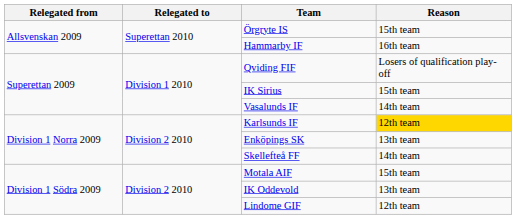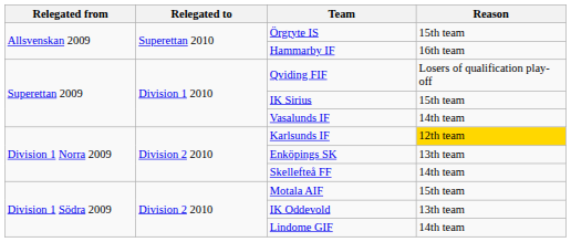 <table class="wikitable" style="text-align: left;">
 <tr>
 <th style="width: 175px;">Relegated from</th>
 <th style="width: 175px;">Relegated to</th>
 <th style="width: 200px;">Team</th>
 <th style="width: 200px;">Reason</th>
 </tr>
 <tr>
 <td rowspan="2"><a href='#'>Allsvenskan</a> 2009</td>
 <td rowspan="2"><a href='#'>Superettan</a> 2010</td>
 <td><a href='#'>Örgryte IS</a></td>
 <td>15th team</td>
 </tr>
 <tr>
 <td><a href='#'>Hammarby IF</a></td>
 <td>16th team</td>
 </tr>
 <tr>
 <td rowspan="3"><a href='#'>Superettan</a> 2009</td>
 <td rowspan="3"><a href='#'>Division 1</a> 2010</td>
 <td><a href='#'>Qviding FIF</a></td>
 <td>Losers of qualification play-off</td>
 </tr>
 <tr>
 <td><a href='#'>IK Sirius</a></td>
 <td>15th team</td>
 </tr>
 <tr>
 <td><a href='#'>Vasalunds IF</a></td>
 <td>14th team</td>
 </tr>
 <tr>
 <td rowspan="3"><a href='#'>Division 1</a> <a href='#'>Norra</a> 2009</td>
 <td rowspan="3"><a href='#'>Division 2</a> 2010</td>
 <td><a href='#'>Karlsunds IF</a></td>
 <td style="background: gold;">12th team</td>
 </tr>
 <tr>
 <td><a href='#'>Enköpings SK</a></td>
 <td>13th team</td>
 </tr>
 <tr>
 <td><a href='#'>Skellefteå FF</a></td>
 <td>14th team</td>
 </tr>
 <tr>
 <td rowspan="3"><a href='#'>Division 1</a> <a href='#'>Södra</a> 2009</td>
 <td rowspan="3"><a href='#'>Division 2</a> 2010</td>
 <td><a href='#'>Motala AIF</a></td>
 <td>15th team</td>
 </tr>
 <tr>
 <td><a href='#'>IK Oddevold</a></td>
 <td>13th team</td>
 </tr>
 <tr>
 <td><a href='#'>Lindome GIF</a></td>
-<td>12th team</td>
+<td>14th team</td>
 </tr>
 </table>
